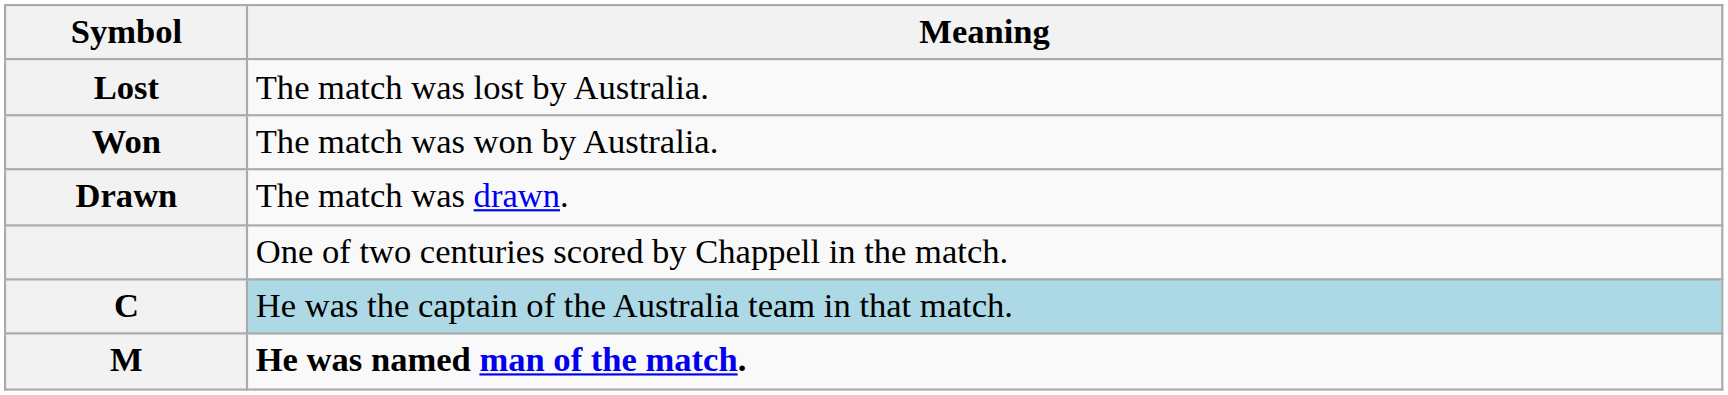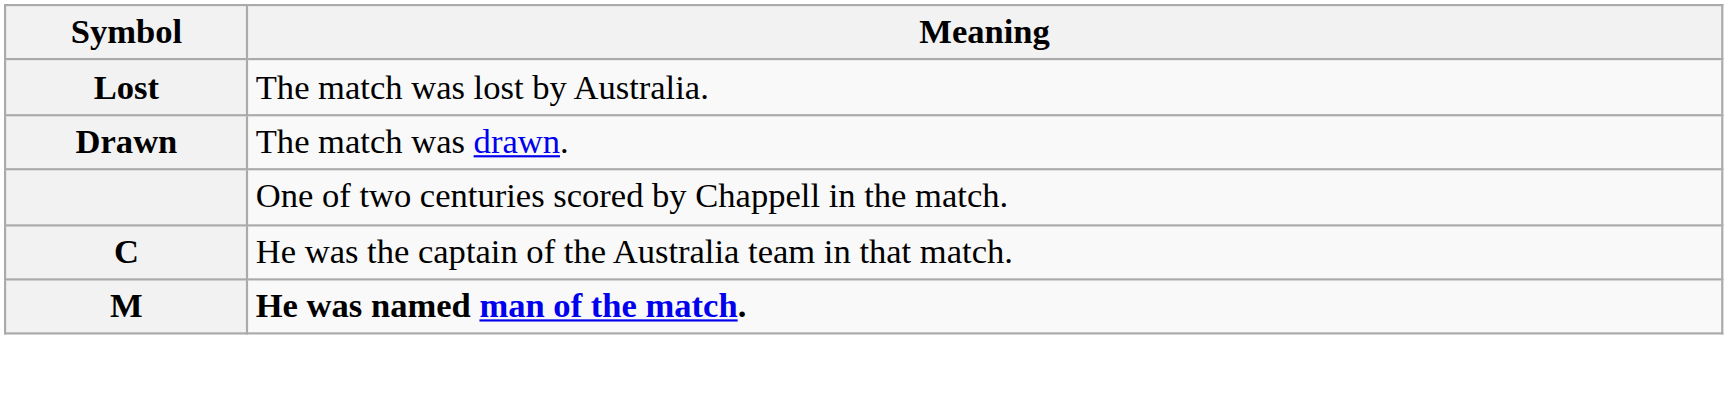 <table class="wikitable plainrowheaders" border="1" width="90%">
 <tr>
 <th scope="col">Symbol</th>
 <th scope="col">Meaning</th>
 </tr>
 <tr>
 <th scope="row">Lost</th>
 <td>The match was lost by Australia.</td>
-</tr>
-<tr>
-<th scope="row">Won</th>
-<td>The match was won by Australia.</td>
 </tr>
 <tr>
 <th scope="row">Drawn</th>
 <td>The match was <a href='#'>drawn</a>.</td>
 </tr>
 <tr>
 <th scope="row"></th>
 <td>One of two centuries scored by Chappell in the match.</td>
 </tr>
 <tr>
 <th scope="row">C</th>
-<td style="background: lightblue;">He was the captain of the Australia team in that match.</td>
+<td>He was the captain of the Australia team in that match.</td>
 </tr>
 <tr>
 <th scope="row">M</th>
 <td><strong>He was named <a href='#'>man of the match</a>.</strong></td>
 </tr>
 </table>
